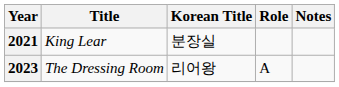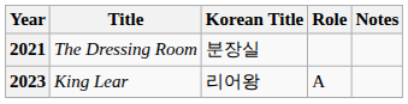 <table class="wikitable plainrowheaders sortable">
 <tr>
 <th>Year</th>
 <th>Title</th>
 <th>Korean Title</th>
 <th>Role</th>
 <th>Notes</th>
 </tr>
 <tr>
 <th scope="row">2021</th>
-<td><em>King Lear</em></td>
+<td><em>The Dressing Room</em></td>
 <td>분장실</td>
 <td></td>
 <td></td>
 </tr>
 <tr>
 <th scope="row">2023</th>
-<td><em>The Dressing Room</em></td>
+<td><em>King Lear</em></td>
 <td>리어왕</td>
 <td>A</td>
 <td></td>
 </tr>
 <tr>
 </tr>
 </table>
